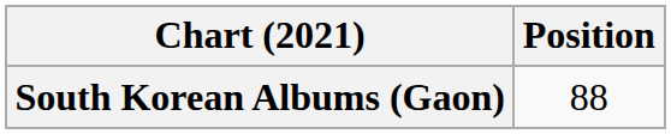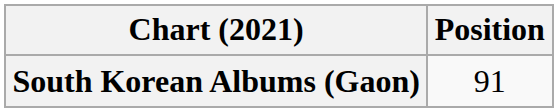 <table class="wikitable plainrowheaders" style="text-align:center">
 <tr>
 <th scope="col">Chart (2021)</th>
 <th scope="col">Position</th>
 </tr>
 <tr>
 <th scope="row">South Korean Albums (Gaon)</th>
-<td>88</td>
+<td>91</td>
 </tr>
 </table>
